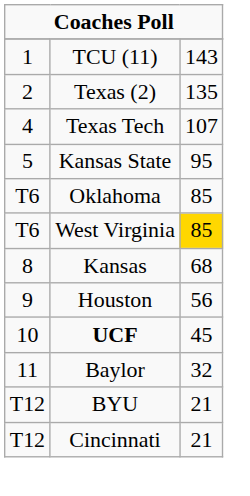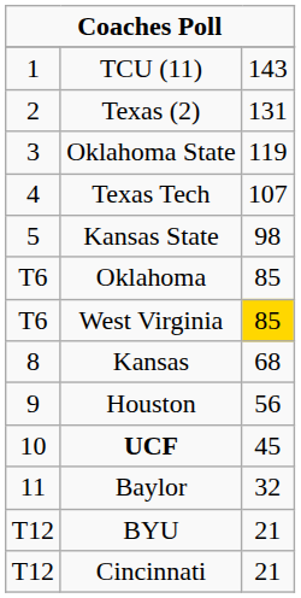 <table class="wikitable">
 <tr style="text-align:center;">
 <td colspan="3"><strong>Coaches Poll</strong></td>
 </tr>
 <tr style="text-align:center;">
 </tr>
 <tr style="text-align:center;">
 <td>1</td>
 <td>TCU (11)</td>
 <td>143</td>
 </tr>
 <tr style="text-align:center;">
 <td>2</td>
 <td>Texas (2)</td>
-<td>135</td>
+<td>131</td>
+</tr>
+<tr style="text-align:center;">
+<td>3</td>
+<td>Oklahoma State</td>
+<td>119</td>
 </tr>
 <tr style="text-align:center;">
 <td>4</td>
 <td>Texas Tech</td>
 <td>107</td>
 </tr>
 <tr style="text-align:center;">
 <td>5</td>
 <td>Kansas State</td>
-<td>95</td>
+<td>98</td>
 </tr>
 <tr style="text-align:center;">
 <td>T6</td>
 <td>Oklahoma</td>
 <td>85</td>
 </tr>
 <tr style="text-align:center;">
 <td>T6</td>
 <td>West Virginia</td>
 <td style="background: gold;">85</td>
 </tr>
 <tr style="text-align:center;">
 <td>8</td>
 <td>Kansas</td>
 <td>68</td>
 </tr>
 <tr style="text-align:center;">
 <td>9</td>
 <td>Houston</td>
 <td>56</td>
 </tr>
 <tr style="text-align:center;">
 <td>10</td>
 <td><strong>UCF</strong></td>
 <td>45</td>
 </tr>
 <tr style="text-align:center;">
 <td>11</td>
 <td>Baylor</td>
 <td>32</td>
 </tr>
 <tr style="text-align:center;">
 <td>T12</td>
 <td>BYU</td>
 <td>21</td>
 </tr>
 <tr style="text-align:center;">
 <td>T12</td>
 <td>Cincinnati</td>
 <td>21</td>
 </tr>
 </table>
